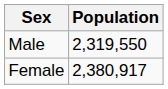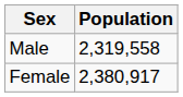 <table class=wikitable>
 <tr>
 <th>Sex</th>
 <th>Population</th>
 </tr>
 <tr>
 <td>Male</td>
-<td>2,319,550</td>
+<td>2,319,558</td>
 </tr>
 <tr>
 <td>Female</td>
 <td>2,380,917</td>
 </tr>
 </table>
